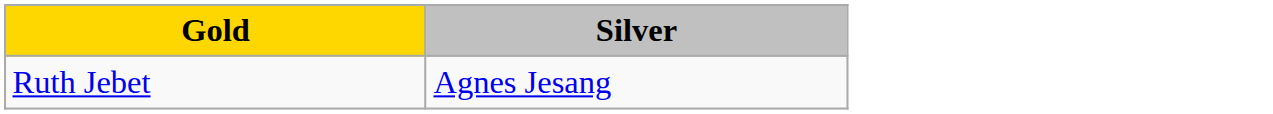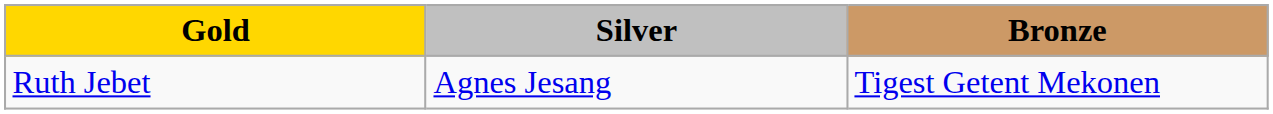 <table class="wikitable" style="text-align:left">
 <tr align="center">
 <td width=200 bgcolor=gold><strong>Gold</strong></td>
 <td width=200 bgcolor=silver><strong>Silver</strong></td>
+<td width=200 bgcolor=CC9966><strong>Bronze</strong></td>
 </tr>
 <tr>
 <td><a href='#'>Ruth Jebet</a><br><em></em></td>
 <td><a href='#'>Agnes Jesang</a><br><em></em></td>
+<td><a href='#'>Tigest Getent Mekonen</a><br><em></em></td>
 </tr>
 </table>
